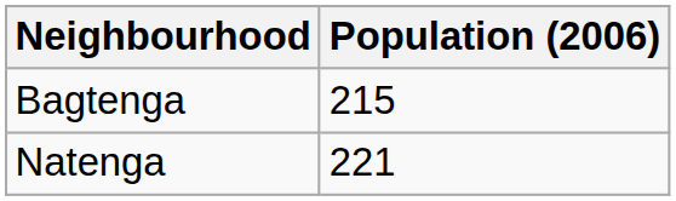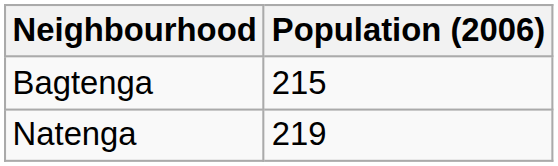 <table class="wikitable">
 <tr>
 <th>Neighbourhood</th>
 <th>Population (2006)</th>
 </tr>
 <tr>
 <td>Bagtenga</td>
 <td>215</td>
 </tr>
 <tr>
 <td>Natenga</td>
-<td>221</td>
+<td>219</td>
 </tr>
 </table>
